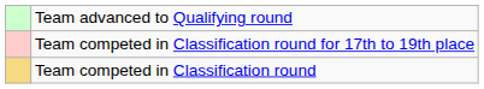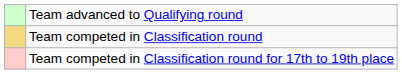 <table class="wikitable">
 <tr>
 <td style="background: #ccffcc;">    </td>
 <td>Team advanced to <a href='#'>Qualifying round</a></td>
 </tr>
 <tr>
+<td style="background: #F5DA81;">    </td>
+<td>Team competed in <a href='#'>Classification round</a></td>
+</tr>
+<tr>
 <td style="background: #ffcccc;">    </td>
 <td>Team competed in <a href='#'>Classification round for 17th to 19th place</a></td>
 </tr>
-<tr>
-<td style="background: #F5DA81;">    </td>
-<td>Team competed in <a href='#'>Classification round</a></td>
-</tr>
 </table>
